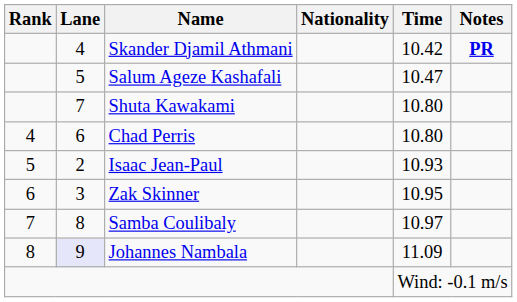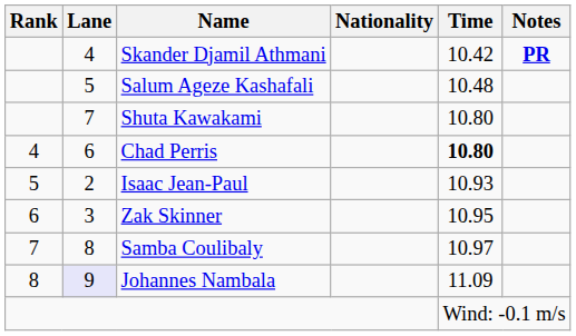 <table class="wikitable sortable" style="text-align:center">
 <tr>
 <th>Rank</th>
 <th>Lane</th>
 <th>Name</th>
 <th>Nationality</th>
 <th>Time</th>
 <th>Notes</th>
 </tr>
 <tr>
 <td></td>
 <td>4</td>
 <td align="left"><a href='#'>Skander Djamil Athmani</a></td>
 <td align="left"></td>
 <td>10.42</td>
 <td><strong><a href='#'>PR</a></strong></td>
 </tr>
 <tr>
 <td></td>
 <td>5</td>
 <td align="left"><a href='#'>Salum Ageze Kashafali</a></td>
 <td align="left"></td>
-<td>10.47</td>
+<td>10.48</td>
 <td></td>
 </tr>
 <tr>
 <td></td>
 <td>7</td>
 <td align="left"><a href='#'>Shuta Kawakami</a></td>
 <td align="left"></td>
 <td>10.80</td>
 <td></td>
 </tr>
 <tr>
 <td>4</td>
 <td>6</td>
 <td align="left"><a href='#'>Chad Perris</a></td>
 <td align="left"></td>
-<td>10.80</td>
+<td><strong>10.80</strong></td>
 <td></td>
 </tr>
 <tr>
 <td>5</td>
 <td>2</td>
 <td align="left"><a href='#'>Isaac Jean-Paul</a></td>
 <td align="left"></td>
 <td>10.93</td>
 <td></td>
 </tr>
 <tr>
 <td>6</td>
 <td>3</td>
 <td align="left"><a href='#'>Zak Skinner</a></td>
 <td align="left"></td>
 <td>10.95</td>
 <td></td>
 </tr>
 <tr>
 <td>7</td>
 <td>8</td>
 <td align="left"><a href='#'>Samba Coulibaly</a></td>
 <td align="left"></td>
 <td>10.97</td>
 <td></td>
 </tr>
 <tr>
 <td>8</td>
 <td style="background: lavender;">9</td>
 <td align="left"><a href='#'>Johannes Nambala</a></td>
 <td align="left"></td>
 <td>11.09</td>
 <td></td>
 </tr>
 <tr class="sortbottom">
 <td colspan="4"></td>
 <td colspan="2" style="text-align:left;">Wind: -0.1 m/s</td>
 </tr>
 </table>
